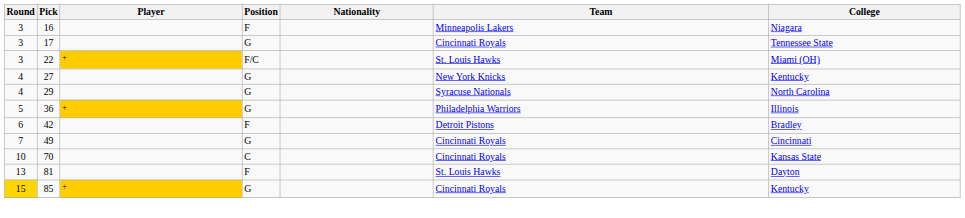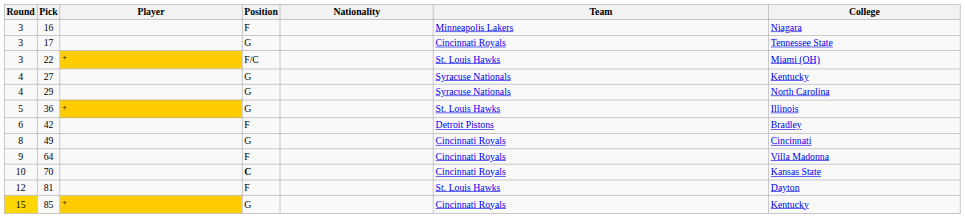 <table class="wikitable sortable">
 <tr>
 <th width="1%">Round</th>
 <th width="1%">Pick</th>
 <th width="19%">Player</th>
 <th width="1%">Position</th>
 <th width="16%">Nationality</th>
 <th width="35%">Team</th>
 <th width="20%">College</th>
 </tr>
 <tr>
 <td align=center>3</td>
 <td align=center>16</td>
 <td></td>
 <td>F</td>
 <td></td>
 <td><a href='#'>Minneapolis Lakers</a></td>
 <td><a href='#'>Niagara</a></td>
 </tr>
 <tr>
 <td align=center>3</td>
 <td align=center>17</td>
 <td></td>
 <td>G</td>
 <td></td>
 <td><a href='#'>Cincinnati Royals</a></td>
 <td><a href='#'>Tennessee State</a></td>
 </tr>
 <tr>
 <td align=center>3</td>
 <td align=center>22</td>
 <td bgcolor="#FFCC00"><sup>+</sup></td>
 <td>F/C</td>
 <td></td>
 <td><a href='#'>St. Louis Hawks</a></td>
 <td><a href='#'>Miami (OH)</a></td>
 </tr>
 <tr>
 <td align=center>4</td>
 <td align=center>27</td>
 <td></td>
 <td>G</td>
 <td></td>
-<td><a href='#'>New York Knicks</a></td>
+<td><a href='#'>Syracuse Nationals</a></td>
 <td><a href='#'>Kentucky</a></td>
 </tr>
 <tr>
 <td align=center>4</td>
 <td align=center>29</td>
 <td></td>
 <td>G</td>
 <td></td>
 <td><a href='#'>Syracuse Nationals</a></td>
 <td><a href='#'>North Carolina</a></td>
 </tr>
 <tr>
 <td align=center>5</td>
 <td align=center>36</td>
 <td bgcolor="#FFCC00"><sup>+</sup></td>
 <td>G</td>
 <td></td>
-<td><a href='#'>Philadelphia Warriors</a></td>
+<td><a href='#'>St. Louis Hawks</a></td>
 <td><a href='#'>Illinois</a></td>
 </tr>
 <tr>
 <td align=center>6</td>
 <td align=center>42</td>
 <td></td>
 <td>F</td>
 <td></td>
 <td><a href='#'>Detroit Pistons</a></td>
 <td><a href='#'>Bradley</a></td>
 </tr>
 <tr>
-<td align=center>7</td>
+<td align=center>8</td>
 <td align=center>49</td>
 <td></td>
 <td>G</td>
 <td></td>
 <td><a href='#'>Cincinnati Royals</a></td>
 <td><a href='#'>Cincinnati</a></td>
 </tr>
 <tr>
+<td align=center>9</td>
+<td align=center>64</td>
+<td></td>
+<td>F</td>
+<td></td>
+<td><a href='#'>Cincinnati Royals</a></td>
+<td><a href='#'>Villa Madonna</a></td>
+</tr>
+<tr>
 <td align=center>10</td>
 <td align=center>70</td>
 <td></td>
-<td>C</td>
+<td><strong>C</strong></td>
 <td></td>
 <td><a href='#'>Cincinnati Royals</a></td>
 <td><a href='#'>Kansas State</a></td>
 </tr>
 <tr>
-<td align=center>13</td>
+<td align=center>12</td>
 <td align=center>81</td>
 <td></td>
 <td>F</td>
 <td></td>
 <td><a href='#'>St. Louis Hawks</a></td>
 <td><a href='#'>Dayton</a></td>
 </tr>
 <tr>
 <td align=center style="background: gold;">15</td>
 <td align=center>85</td>
 <td bgcolor="#FFCC00"><sup>+</sup></td>
 <td>G</td>
 <td></td>
 <td><a href='#'>Cincinnati Royals</a></td>
 <td><a href='#'>Kentucky</a></td>
 </tr>
 </table>
